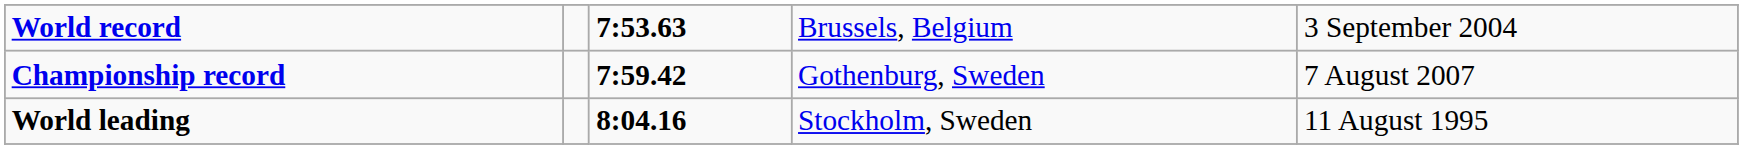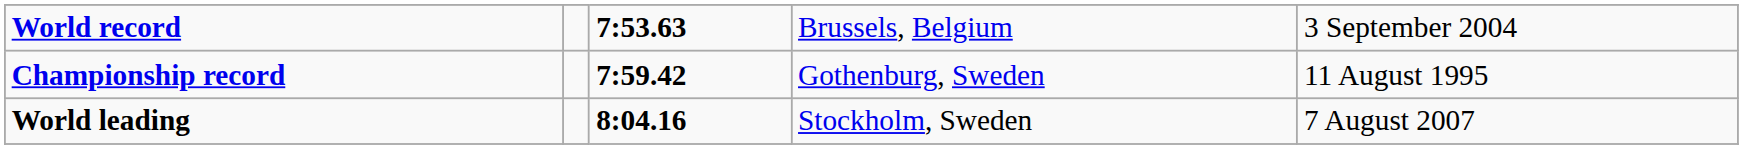 <table class="wikitable" width=75%>
 <tr>
 <td><strong><a href='#'>World record</a></strong></td>
 <td></td>
 <td><strong>7:53.63</strong></td>
 <td><a href='#'>Brussels</a>, <a href='#'>Belgium</a></td>
 <td>3 September 2004</td>
 </tr>
 <tr>
 <td><strong><a href='#'>Championship record</a></strong></td>
 <td></td>
 <td><strong>7:59.42</strong></td>
 <td><a href='#'>Gothenburg</a>, <a href='#'>Sweden</a></td>
-<td>7 August 2007</td>
+<td>11 August 1995</td>
 </tr>
 <tr>
 <td><strong>World leading</strong></td>
 <td></td>
 <td><strong>8:04.16</strong></td>
 <td><a href='#'>Stockholm</a>, Sweden</td>
-<td>11 August 1995</td>
+<td>7 August 2007</td>
 </tr>
 </table>
